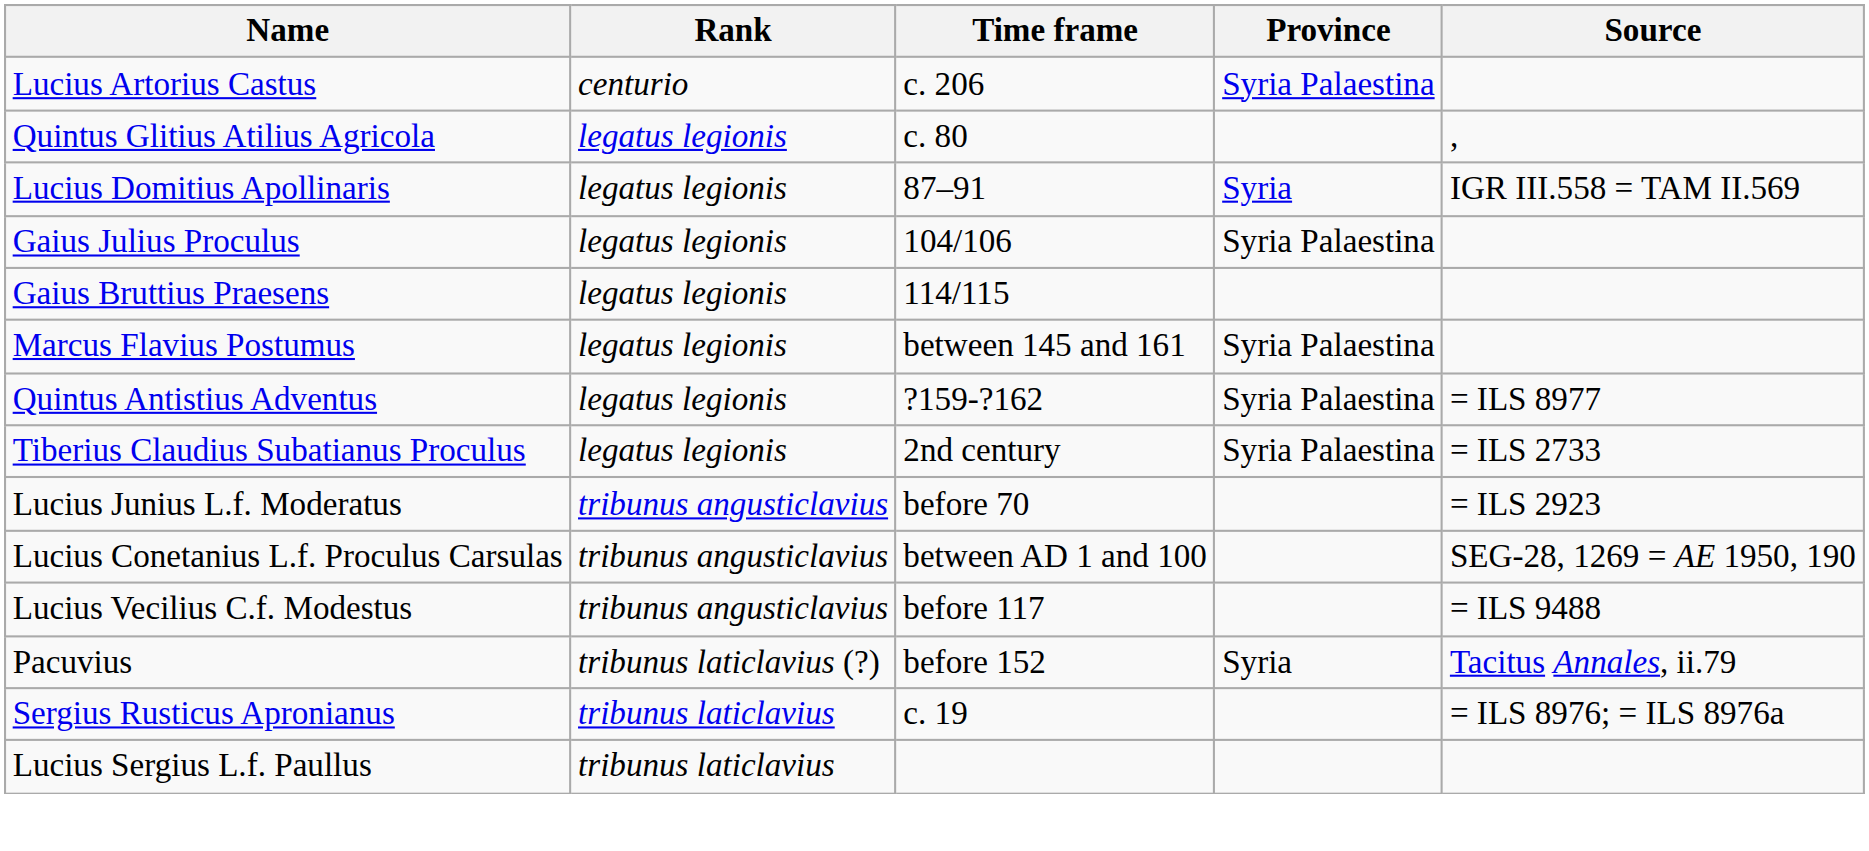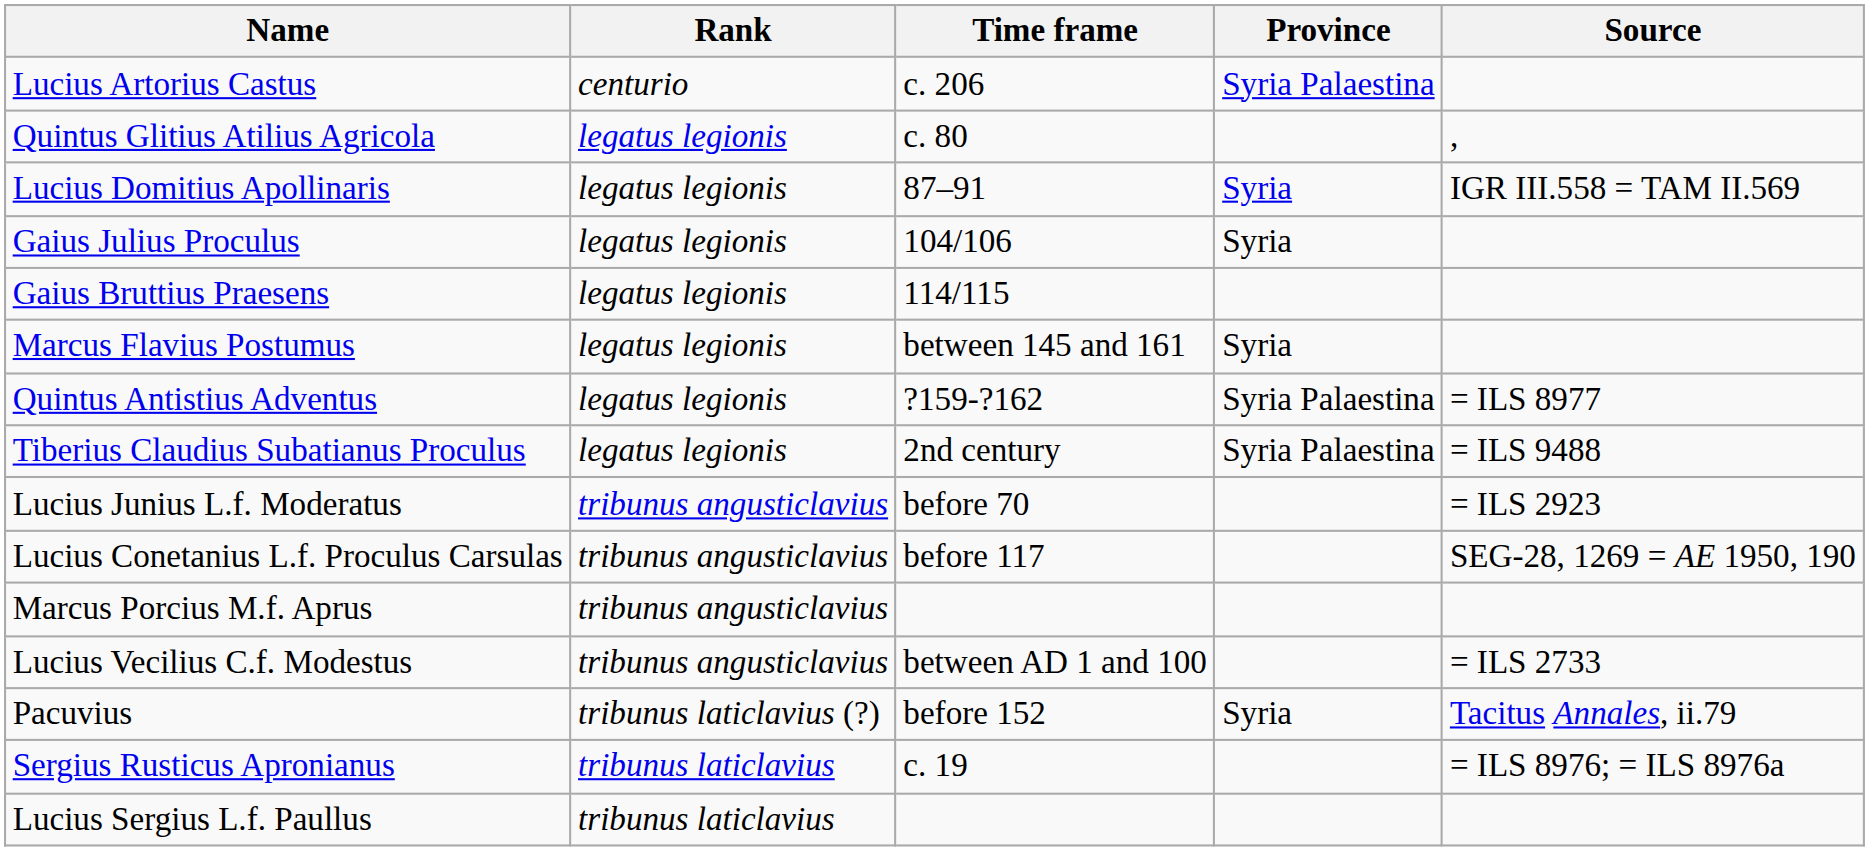 <table class="wikitable sortable">
 <tr style="vertical-align: top;">
 <th>Name</th>
 <th>Rank</th>
 <th>Time frame</th>
 <th>Province</th>
 <th>Source</th>
 </tr>
 <tr>
 <td><a href='#'>Lucius Artorius Castus</a></td>
 <td><em>centurio</em></td>
 <td>c. 206</td>
 <td><a href='#'>Syria Palaestina</a></td>
 <td></td>
 </tr>
 <tr>
 <td><a href='#'>Quintus Glitius Atilius Agricola</a></td>
 <td><em><a href='#'>legatus legionis</a></em></td>
 <td>c. 80</td>
 <td></td>
 <td>,</td>
 </tr>
 <tr>
 <td><a href='#'>Lucius Domitius Apollinaris</a></td>
 <td><em>legatus legionis</em></td>
 <td>87–91</td>
 <td><a href='#'>Syria</a></td>
 <td>IGR III.558 = TAM II.569</td>
 </tr>
 <tr>
 <td><a href='#'>Gaius Julius Proculus</a></td>
 <td><em>legatus legionis</em></td>
 <td>104/106</td>
-<td>Syria Palaestina</td>
+<td>Syria</td>
 <td></td>
 </tr>
 <tr>
 <td><a href='#'>Gaius Bruttius Praesens</a></td>
 <td><em>legatus legionis</em></td>
 <td>114/115</td>
 <td></td>
 <td></td>
 </tr>
 <tr>
 <td><a href='#'>Marcus Flavius Postumus</a></td>
 <td><em>legatus legionis</em></td>
 <td>between 145 and 161</td>
-<td>Syria Palaestina</td>
+<td>Syria</td>
 <td></td>
 </tr>
 <tr>
 <td><a href='#'>Quintus Antistius Adventus</a></td>
 <td><em>legatus legionis</em></td>
 <td>?159-?162</td>
 <td>Syria Palaestina</td>
 <td> = ILS 8977</td>
 </tr>
 <tr>
 <td><a href='#'>Tiberius Claudius Subatianus Proculus</a></td>
 <td><em>legatus legionis</em></td>
 <td>2nd century</td>
 <td>Syria Palaestina</td>
-<td> = ILS 2733</td>
+<td> = ILS 9488</td>
 </tr>
 <tr>
 <td>Lucius Junius L.f. Moderatus</td>
 <td><em><a href='#'>tribunus angusticlavius</a></em></td>
 <td>before 70</td>
 <td></td>
 <td> = ILS 2923</td>
 </tr>
 <tr>
 <td>Lucius Conetanius L.f. Proculus Carsulas</td>
 <td><em>tribunus angusticlavius</em></td>
-<td>between AD 1 and 100</td>
+<td>before 117</td>
 <td></td>
 <td>SEG-28, 1269 = <em>AE</em> 1950, 190</td>
 </tr>
 <tr>
+<td>Marcus Porcius M.f. Aprus</td>
+<td><em>tribunus angusticlavius</em></td>
+<td></td>
+<td></td>
+<td></td>
+</tr>
+<tr>
 <td>Lucius Vecilius C.f. Modestus</td>
 <td><em>tribunus angusticlavius</em></td>
-<td>before 117</td>
+<td>between AD 1 and 100</td>
 <td></td>
-<td> = ILS 9488</td>
+<td> = ILS 2733</td>
 </tr>
 <tr>
 <td>Pacuvius</td>
 <td><em>tribunus laticlavius</em> (?)</td>
 <td>before 152</td>
 <td>Syria</td>
 <td><a href='#'>Tacitus</a> <em><a href='#'>Annales</a></em>, ii.79</td>
 </tr>
 <tr>
 <td><a href='#'>Sergius Rusticus Apronianus</a></td>
 <td><em><a href='#'>tribunus laticlavius</a></em></td>
 <td>c. 19</td>
 <td></td>
 <td> = ILS 8976;  = ILS 8976a</td>
 </tr>
 <tr>
 <td>Lucius Sergius L.f. Paullus</td>
 <td><em>tribunus laticlavius</em></td>
 <td></td>
 <td></td>
 <td></td>
 </tr>
 </table>
